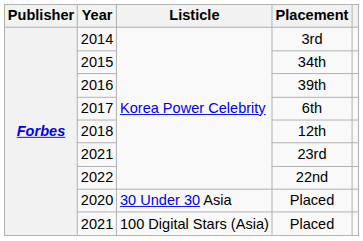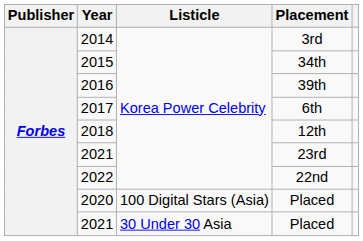 <table class="wikitable plainrowheaders sortable">
 <tr>
 <th scope="col">Publisher</th>
 <th scope="col">Year</th>
 <th scope="col">Listicle</th>
 <th scope="col">Placement</th>
 <th scope="col" class="unsortable"></th>
 </tr>
 <tr>
 <th scope="row" rowspan="9"><em><a href='#'>Forbes</a></em></th>
 <td style="text-align:center">2014</td>
 <td rowspan="7"><a href='#'>Korea Power Celebrity</a></td>
 <td style="text-align:center">3rd</td>
 <td style="text-align:center"></td>
 </tr>
 <tr>
 <td style="text-align:center">2015</td>
 <td style="text-align:center">34th</td>
 <td style="text-align:center"></td>
 </tr>
 <tr>
 <td style="text-align:center">2016</td>
 <td style="text-align:center">39th</td>
 <td style="text-align:center"></td>
 </tr>
 <tr>
 <td style="text-align:center">2017</td>
 <td style="text-align:center">6th</td>
 <td style="text-align:center"></td>
 </tr>
 <tr>
 <td style="text-align:center">2018</td>
 <td style="text-align:center">12th</td>
 <td style="text-align:center"></td>
 </tr>
 <tr>
 <td style="text-align:center">2021</td>
 <td style="text-align:center">23rd</td>
 <td style="text-align:center"></td>
 </tr>
 <tr>
 <td style="text-align:center">2022</td>
 <td style="text-align:center">22nd</td>
 <td style="text-align:center"></td>
 </tr>
 <tr>
 <td style="text-align:center">2020</td>
-<td><a href='#'>30 Under 30</a> Asia</td>
+<td>100 Digital Stars (Asia)</td>
 <td style="text-align:center">Placed</td>
 <td style="text-align:center"></td>
 </tr>
 <tr>
 <td style="text-align:center">2021</td>
-<td>100 Digital Stars (Asia)</td>
+<td><a href='#'>30 Under 30</a> Asia</td>
 <td style="text-align:center">Placed</td>
 <td style="text-align:center"></td>
 </tr>
 </table>
